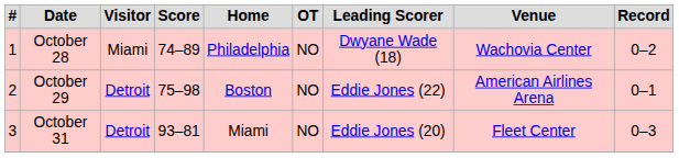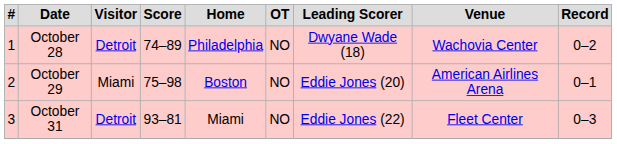 <table class="wikitable" width="80%">
 <tr align="center"  bgcolor="#dddddd">
 <td><strong>#</strong></td>
 <td><strong>Date</strong></td>
 <td><strong>Visitor</strong></td>
 <td><strong>Score</strong></td>
 <td><strong>Home</strong></td>
 <td><strong>OT</strong></td>
 <td><strong>Leading Scorer</strong></td>
 <td><strong>Venue</strong></td>
 <td><strong>Record</strong></td>
 </tr>
 <tr align="center" bgcolor="#ffcccc">
 <td>1</td>
 <td>October 28</td>
-<td>Miami</td>
+<td><a href='#'>Detroit</a></td>
 <td>74–89</td>
 <td><a href='#'>Philadelphia</a></td>
 <td>NO</td>
 <td><a href='#'>Dwyane Wade</a> (18)</td>
 <td><a href='#'>Wachovia Center</a></td>
 <td>0–2</td>
 </tr>
 <tr align="center" bgcolor="#ffcccc">
 <td>2</td>
 <td>October 29</td>
-<td><a href='#'>Detroit</a></td>
+<td>Miami</td>
 <td>75–98</td>
 <td><a href='#'>Boston</a></td>
 <td>NO</td>
-<td><a href='#'>Eddie Jones</a> (22)</td>
+<td><a href='#'>Eddie Jones</a> (20)</td>
 <td><a href='#'>American Airlines Arena</a></td>
 <td>0–1</td>
 </tr>
 <tr align="center" bgcolor="#ffcccc">
 <td>3</td>
 <td>October 31</td>
 <td><a href='#'>Detroit</a></td>
 <td>93–81</td>
 <td>Miami</td>
 <td>NO</td>
-<td><a href='#'>Eddie Jones</a> (20)</td>
+<td><a href='#'>Eddie Jones</a> (22)</td>
 <td><a href='#'>Fleet Center</a></td>
 <td>0–3</td>
 </tr>
 <tr align="center">
 </tr>
 </table>
